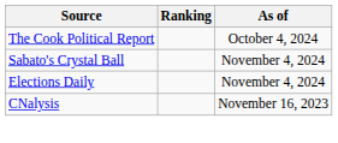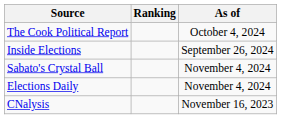 <table class="wikitable" style="text-align:center">
 <tr>
 <th>Source</th>
 <th>Ranking</th>
 <th>As of</th>
 </tr>
 <tr>
 <td align=left><a href='#'>The Cook Political Report</a></td>
 <td></td>
 <td>October 4, 2024</td>
+</tr>
+<tr>
+<td align=left><a href='#'>Inside Elections</a></td>
+<td></td>
+<td>September 26, 2024</td>
 </tr>
 <tr>
 <td align=left><a href='#'>Sabato's Crystal Ball</a></td>
 <td></td>
 <td>November 4, 2024</td>
 </tr>
 <tr>
 <td align=left><a href='#'>Elections Daily</a></td>
 <td></td>
 <td>November 4, 2024</td>
 </tr>
 <tr>
 <td align=left><a href='#'>CNalysis</a></td>
 <td></td>
 <td>November 16, 2023</td>
 </tr>
 </table>
